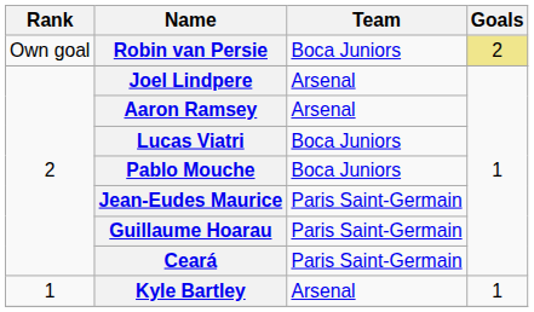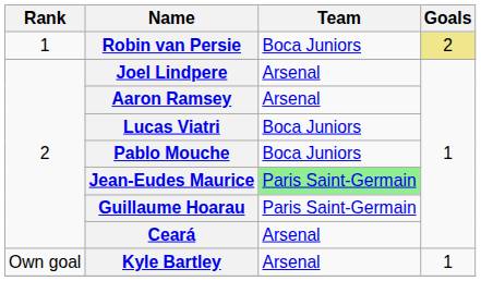 <table class="wikitable plainrowheaders sortable" style="text-align:center;">
 <tr>
 <th scope=col>Rank</th>
 <th scope=col>Name</th>
 <th scope=col>Team</th>
 <th scope=col>Goals</th>
 </tr>
 <tr>
-<td rowspan="1">Own goal</td>
+<td>1</td>
 <th scope=row> <a href='#'>Robin van Persie</a></th>
 <td align="left"><a href='#'>Boca Juniors</a></td>
 <td style="background: khaki;">2</td>
 </tr>
 <tr>
 </tr>
 <tr>
 <td rowspan="7">2</td>
 <th scope=row> <a href='#'>Joel Lindpere</a></th>
 <td align="left"><a href='#'>Arsenal</a></td>
 <td rowspan="7">1</td>
 </tr>
 <tr>
 <th scope=row> <a href='#'>Aaron Ramsey</a></th>
 <td align="left"><a href='#'>Arsenal</a></td>
 </tr>
 <tr>
 <th scope=row> <a href='#'>Lucas Viatri</a></th>
 <td align="left"><a href='#'>Boca Juniors</a></td>
 </tr>
 <tr>
 <th scope=row> <a href='#'>Pablo Mouche</a></th>
 <td align="left"><a href='#'>Boca Juniors</a></td>
 </tr>
 <tr>
 <th scope=row> <a href='#'>Jean-Eudes Maurice</a></th>
-<td align="left"><a href='#'>Paris Saint-Germain</a></td>
+<td align="left" style="background: lightgreen;"><a href='#'>Paris Saint-Germain</a></td>
 </tr>
 <tr>
 <th scope=row> <a href='#'>Guillaume Hoarau</a></th>
 <td align="left"><a href='#'>Paris Saint-Germain</a></td>
 </tr>
 <tr>
 <th scope=row> <a href='#'>Ceará</a></th>
-<td align="left"><a href='#'>Paris Saint-Germain</a></td>
+<td align="left"><a href='#'>Arsenal</a></td>
 </tr>
 <tr>
-<td>1</td>
+<td rowspan="1">Own goal</td>
 <th scope=row> <a href='#'>Kyle Bartley</a></th>
 <td align="left"><a href='#'>Arsenal</a></td>
 <td rowspan="1">1</td>
 </tr>
 <tr>
 </tr>
 </table>
